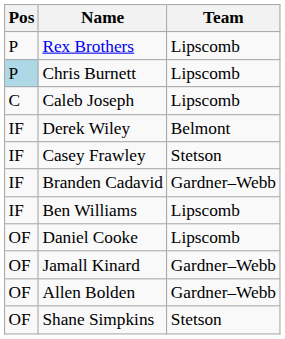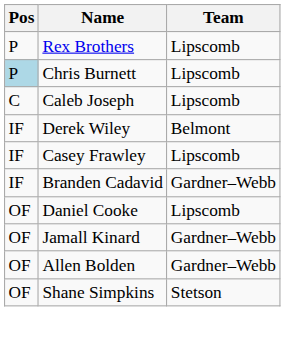 <table class=wikitable>
 <tr>
 <th>Pos</th>
 <th>Name</th>
 <th>Team</th>
 </tr>
 <tr>
 <td>P</td>
 <td><a href='#'>Rex Brothers</a></td>
 <td>Lipscomb</td>
 </tr>
 <tr>
 <td style="background: lightblue;">P</td>
 <td>Chris Burnett</td>
 <td>Lipscomb</td>
 </tr>
 <tr>
 <td>C</td>
 <td>Caleb Joseph</td>
 <td>Lipscomb</td>
 </tr>
 <tr>
 <td>IF</td>
 <td>Derek Wiley</td>
 <td>Belmont</td>
 </tr>
 <tr>
 <td>IF</td>
 <td>Casey Frawley</td>
-<td>Stetson</td>
+<td>Lipscomb</td>
 </tr>
 <tr>
 <td>IF</td>
 <td>Branden Cadavid</td>
 <td>Gardner–Webb</td>
-</tr>
-<tr>
-<td>IF</td>
-<td>Ben Williams</td>
-<td>Lipscomb</td>
 </tr>
 <tr>
 <td>OF</td>
 <td>Daniel Cooke</td>
 <td>Lipscomb</td>
 </tr>
 <tr>
 <td>OF</td>
 <td>Jamall Kinard</td>
 <td>Gardner–Webb</td>
 </tr>
 <tr>
 <td>OF</td>
 <td>Allen Bolden</td>
 <td>Gardner–Webb</td>
 </tr>
 <tr>
 <td>OF</td>
 <td>Shane Simpkins</td>
 <td>Stetson</td>
 </tr>
 </table>
